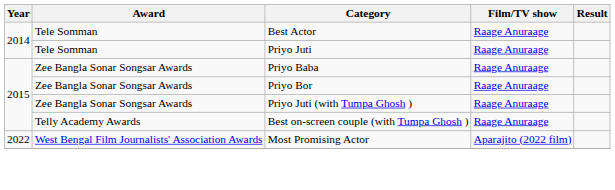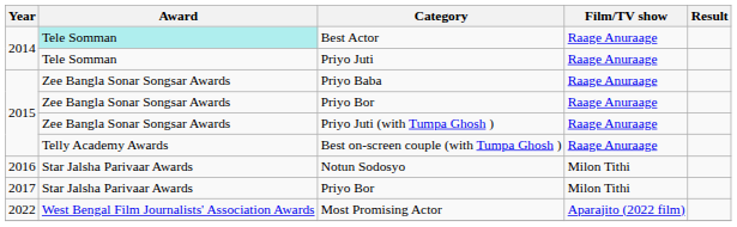 <table class="wikitable sortable">
 <tr>
 <th>Year</th>
 <th>Award</th>
 <th>Category</th>
 <th>Film/TV show</th>
 <th>Result</th>
 </tr>
 <tr>
 <td rowspan="2">2014</td>
-<td>Tele Somman</td>
+<td style="background: paleturquoise;">Tele Somman</td>
 <td>Best Actor</td>
 <td><a href='#'>Raage Anuraage</a></td>
 <td></td>
 </tr>
 <tr>
 <td>Tele Somman</td>
 <td>Priyo Juti</td>
 <td><a href='#'>Raage Anuraage</a></td>
 <td></td>
 </tr>
 <tr>
 <td rowspan="4">2015</td>
 <td>Zee Bangla Sonar Songsar Awards</td>
 <td>Priyo Baba</td>
 <td><a href='#'>Raage Anuraage</a></td>
 <td></td>
 </tr>
 <tr>
 <td>Zee Bangla Sonar Songsar Awards</td>
 <td>Priyo Bor</td>
 <td><a href='#'>Raage Anuraage</a></td>
 <td></td>
 </tr>
 <tr>
 <td>Zee Bangla Sonar Songsar Awards</td>
 <td>Priyo Juti (with <a href='#'>Tumpa Ghosh</a> )</td>
 <td><a href='#'>Raage Anuraage</a></td>
 <td></td>
 </tr>
 <tr>
 <td>Telly Academy Awards</td>
 <td>Best on-screen couple (with <a href='#'>Tumpa Ghosh</a> )</td>
 <td><a href='#'>Raage Anuraage</a></td>
 <td></td>
 </tr>
 <tr>
+<td>2016</td>
+<td>Star Jalsha Parivaar Awards</td>
+<td>Notun Sodosyo</td>
+<td>Milon Tithi</td>
+<td></td>
+</tr>
+<tr>
+<td>2017</td>
+<td>Star Jalsha Parivaar Awards</td>
+<td>Priyo Bor</td>
+<td>Milon Tithi</td>
+<td></td>
+</tr>
+<tr>
 <td rowspan="1">2022</td>
 <td><a href='#'>West Bengal Film Journalists' Association Awards</a></td>
 <td>Most Promising Actor</td>
 <td><a href='#'>Aparajito (2022 film)</a></td>
 <td></td>
 </tr>
 <tr>
 </tr>
 </table>
